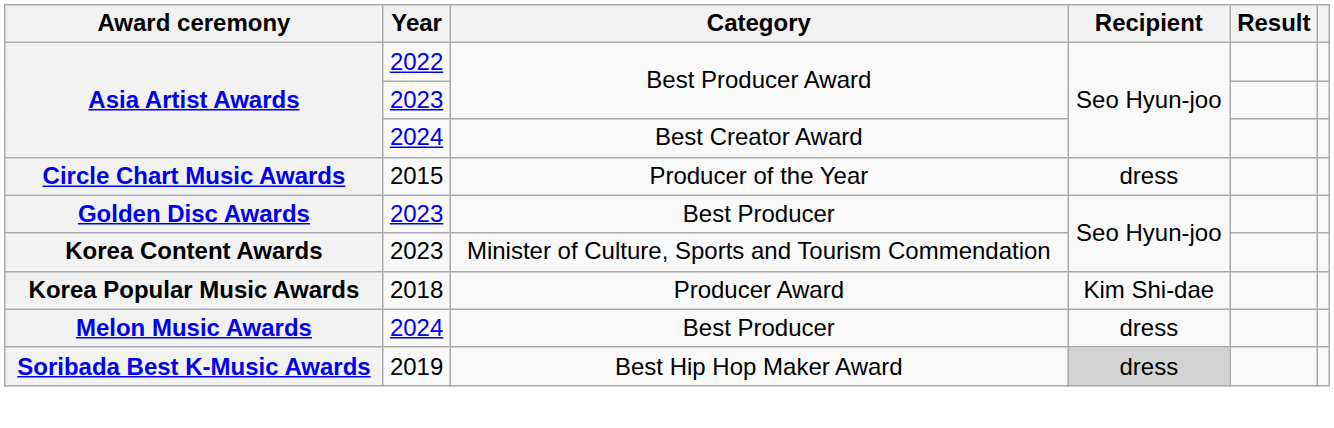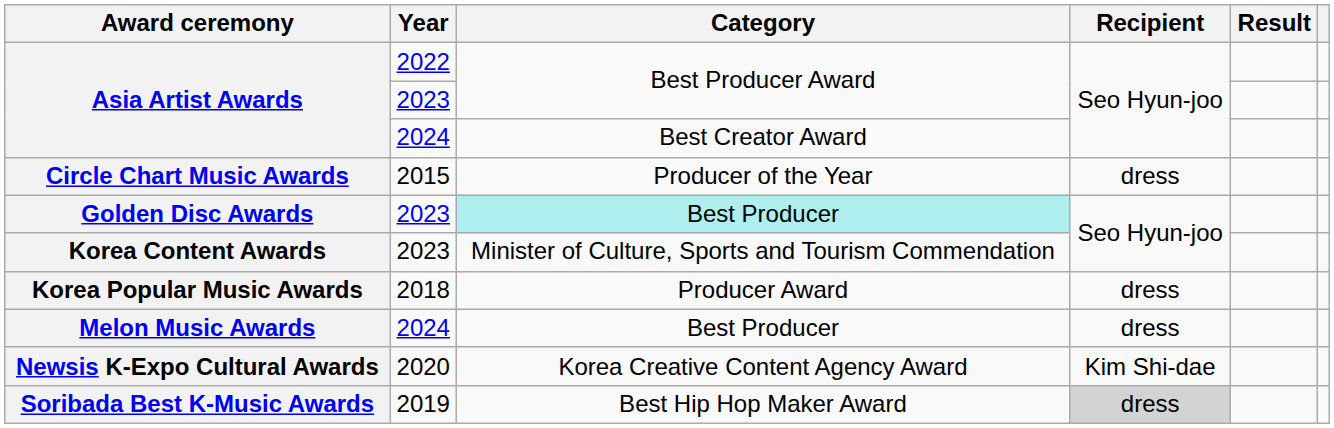 <table class="wikitable sortable plainrowheaders" style="text-align:center; width:100%">
 <tr>
 <th scope="col">Award ceremony</th>
 <th scope="col">Year</th>
 <th scope="col">Category</th>
 <th scope="col">Recipient</th>
 <th scope="col">Result</th>
 <th scope="col" class="unsortable"></th>
 </tr>
 <tr>
 <th scope="row" rowspan="3"><a href='#'>Asia Artist Awards</a></th>
 <td align=center><a href='#'>2022</a></td>
 <td align=center rowspan="2">Best Producer Award</td>
 <td align=center rowspan="3">Seo Hyun-joo</td>
 <td></td>
 <td align=center></td>
 </tr>
 <tr>
 <td align=center><a href='#'>2023</a></td>
 <td></td>
 <td align=center></td>
 </tr>
 <tr>
 <td align=center><a href='#'>2024</a></td>
 <td align=center>Best Creator Award</td>
 <td></td>
 <td align=center></td>
 </tr>
 <tr>
 <th scope="row"><a href='#'>Circle Chart Music Awards</a></th>
 <td align=center>2015</td>
 <td align=center>Producer of the Year</td>
 <td align=center>dress</td>
 <td></td>
 <td align=center></td>
 </tr>
 <tr>
 <th scope="row"><a href='#'>Golden Disc Awards</a></th>
 <td align=center><a href='#'>2023</a></td>
-<td align=center>Best Producer</td>
+<td align=center style="background: paleturquoise;">Best Producer</td>
 <td align=center rowspan="2">Seo Hyun-joo</td>
 <td></td>
 <td align=center></td>
 </tr>
 <tr>
 <th scope="row">Korea Content Awards</th>
 <td align=center>2023</td>
 <td align=center>Minister of Culture, Sports and Tourism Commendation</td>
 <td></td>
 <td align=center></td>
 </tr>
 <tr>
 <th scope="row">Korea Popular Music Awards</th>
 <td align=center>2018</td>
 <td align=center>Producer Award</td>
-<td align=center>Kim Shi-dae</td>
+<td align=center>dress</td>
 <td></td>
 <td align=center></td>
 </tr>
 <tr>
 <th scope="row"><a href='#'>Melon Music Awards</a></th>
 <td align=center><a href='#'>2024</a></td>
 <td align=center>Best Producer</td>
 <td align=center>dress</td>
 <td></td>
 <td align=center></td>
 </tr>
 <tr>
+<th scope="row"><a href='#'>Newsis</a> K-Expo Cultural Awards</th>
+<td align=center>2020</td>
+<td align=center>Korea Creative Content Agency Award</td>
+<td align=center>Kim Shi-dae</td>
+<td></td>
+<td align=center></td>
+</tr>
+<tr>
 <th scope="row"><a href='#'>Soribada Best K-Music Awards</a></th>
 <td align=center>2019</td>
 <td align=center>Best Hip Hop Maker Award</td>
 <td align=center style="background: lightgrey;">dress</td>
 <td></td>
 <td align=center></td>
 </tr>
 </table>
